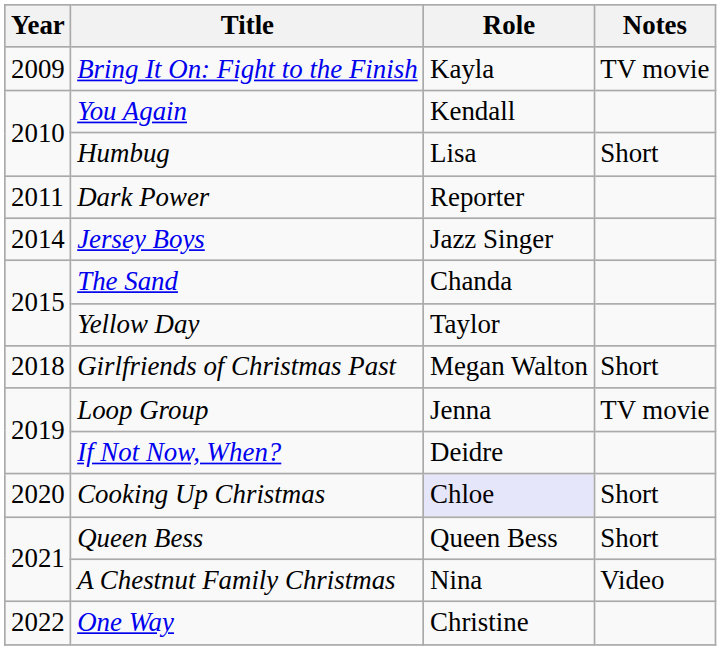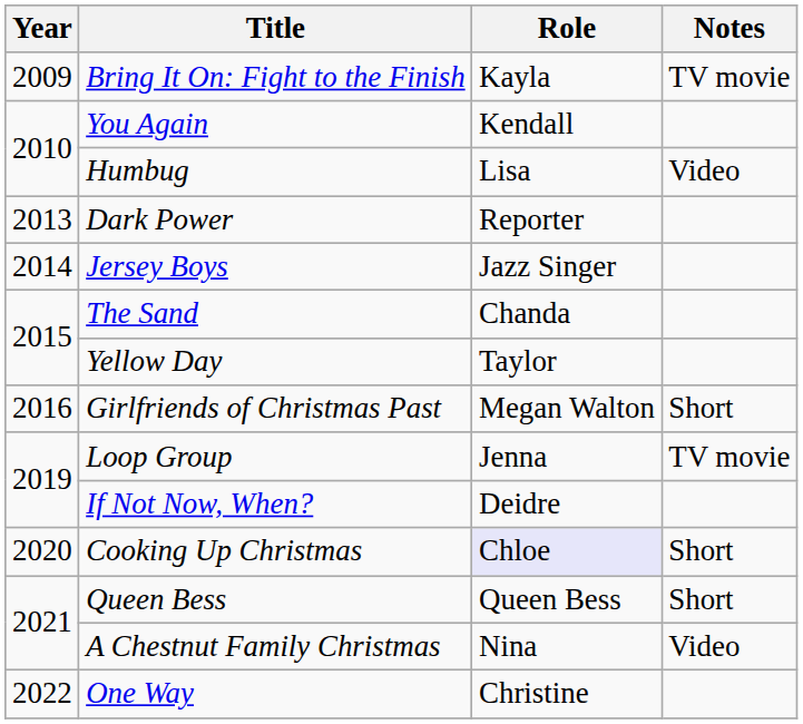 <table class="wikitable sortable">
 <tr>
 <th>Year</th>
 <th>Title</th>
 <th>Role</th>
 <th>Notes</th>
 </tr>
 <tr>
 <td>2009</td>
 <td><em><a href='#'>Bring It On: Fight to the Finish</a></em></td>
 <td>Kayla</td>
 <td>TV movie</td>
 </tr>
 <tr>
 <td rowspan="2">2010</td>
 <td><em><a href='#'>You Again</a></em></td>
 <td>Kendall</td>
 <td></td>
 </tr>
 <tr>
 <td><em>Humbug</em></td>
 <td>Lisa</td>
-<td>Short</td>
+<td>Video</td>
 </tr>
 <tr>
-<td>2011</td>
+<td>2013</td>
 <td><em>Dark Power</em></td>
 <td>Reporter</td>
 <td></td>
 </tr>
 <tr>
 <td>2014</td>
 <td><em><a href='#'>Jersey Boys</a></em></td>
 <td>Jazz Singer</td>
 <td></td>
 </tr>
 <tr>
 <td rowspan="2">2015</td>
 <td><em><a href='#'>The Sand</a></em></td>
 <td>Chanda</td>
 <td></td>
 </tr>
 <tr>
 <td><em>Yellow Day</em></td>
 <td>Taylor</td>
 <td></td>
 </tr>
 <tr>
-<td>2018</td>
+<td>2016</td>
 <td><em>Girlfriends of Christmas Past</em></td>
 <td>Megan Walton</td>
 <td>Short</td>
 </tr>
 <tr>
 <td rowspan="2">2019</td>
 <td><em>Loop Group</em></td>
 <td>Jenna</td>
 <td>TV movie</td>
 </tr>
 <tr>
 <td><em><a href='#'>If Not Now, When?</a></em></td>
 <td>Deidre</td>
 <td></td>
 </tr>
 <tr>
 <td>2020</td>
 <td><em>Cooking Up Christmas</em></td>
 <td style="background: lavender;">Chloe</td>
 <td>Short</td>
 </tr>
 <tr>
 <td rowspan="2">2021</td>
 <td><em>Queen Bess</em></td>
 <td>Queen Bess</td>
 <td>Short</td>
 </tr>
 <tr>
 <td><em>A Chestnut Family Christmas</em></td>
 <td>Nina</td>
 <td>Video</td>
 </tr>
 <tr>
 <td>2022</td>
 <td><em><a href='#'>One Way</a></em></td>
 <td>Christine</td>
 <td></td>
 </tr>
 </table>
